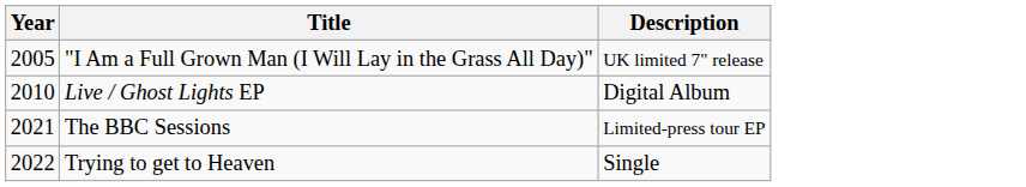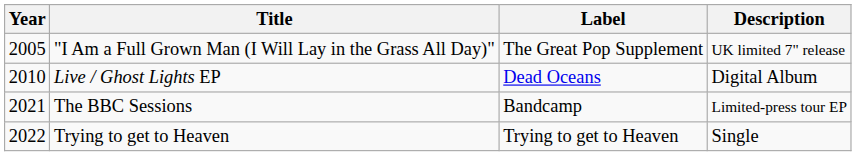 <table class="wikitable">
 <tr>
 <th>Year</th>
 <th>Title</th>
+<th>Label</th>
 <th>Description</th>
 </tr>
 <tr>
 <td>2005</td>
 <td>"I Am a Full Grown Man (I Will Lay in the Grass All Day)"</td>
+<td>The Great Pop Supplement</td>
 <td><small>UK limited 7" release</small></td>
 </tr>
 <tr>
 <td>2010</td>
 <td><em>Live / Ghost Lights</em> EP</td>
+<td><a href='#'>Dead Oceans</a></td>
 <td>Digital Album</td>
 </tr>
 <tr>
 <td>2021</td>
 <td>The BBC Sessions</td>
+<td>Bandcamp</td>
 <td><small>Limited-press tour EP</small></td>
 </tr>
 <tr>
 <td>2022</td>
 <td>Trying to get to Heaven</td>
+<td>Trying to get to Heaven</td>
 <td>Single</td>
 </tr>
 </table>
